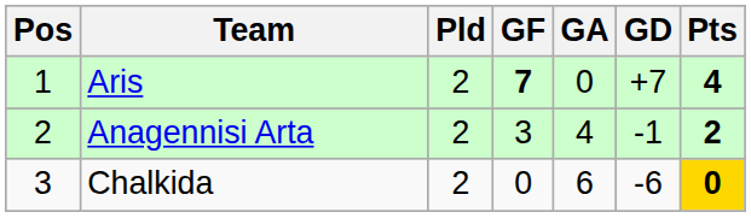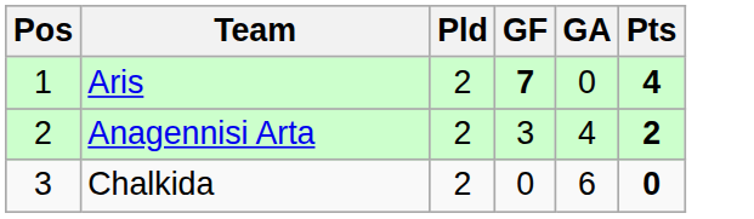 <table class="wikitable" style="text-align: center;">
 <tr>
 <th>Pos</th>
 <th width=165>Team</th>
 <th>Pld</th>
 <th>GF</th>
 <th>GA</th>
-<th>GD</th>
 <th>Pts</th>
 </tr>
 <tr bgcolor="#ccffcc">
 <td>1</td>
 <td align=left><a href='#'>Aris</a></td>
 <td>2</td>
 <td><strong>7</strong></td>
 <td>0</td>
-<td>+7</td>
 <td><strong>4</strong></td>
 </tr>
 <tr bgcolor="#ccffcc">
 <td>2</td>
 <td align=left><a href='#'>Anagennisi Arta</a></td>
 <td>2</td>
 <td>3</td>
 <td>4</td>
-<td>-1</td>
 <td><strong>2</strong></td>
 </tr>
 <tr>
 <td>3</td>
 <td align=left>Chalkida</td>
 <td>2</td>
 <td>0</td>
 <td>6</td>
-<td>-6</td>
-<td style="background: gold;"><strong>0</strong></td>
+<td><strong>0</strong></td>
 </tr>
 </table>
